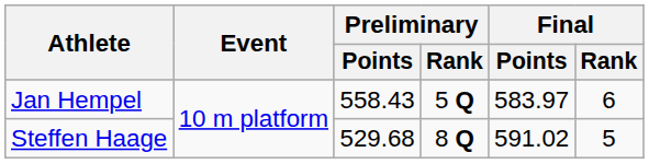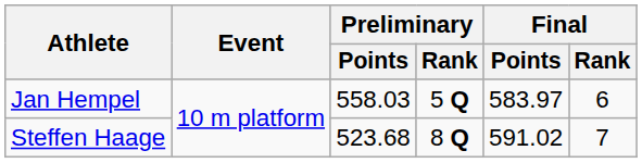 <table class=wikitable style="font-size:90%">
 <tr>
 <th rowspan="2">Athlete</th>
 <th rowspan="2">Event</th>
 <th colspan="2">Preliminary</th>
 <th colspan="2">Final</th>
 </tr>
 <tr style="font-size:95%">
 <th>Points</th>
 <th>Rank</th>
 <th>Points</th>
 <th>Rank</th>
 </tr>
 <tr align=center>
 <td align=left><a href='#'>Jan Hempel</a></td>
 <td align=left rowspan=2><a href='#'>10 m platform</a></td>
-<td>558.43</td>
+<td>558.03</td>
 <td>5 <strong>Q</strong></td>
 <td>583.97</td>
 <td>6</td>
 </tr>
 <tr align=center>
 <td align=left><a href='#'>Steffen Haage</a></td>
-<td>529.68</td>
+<td>523.68</td>
 <td>8 <strong>Q</strong></td>
 <td>591.02</td>
-<td>5</td>
+<td>7</td>
 </tr>
 </table>
